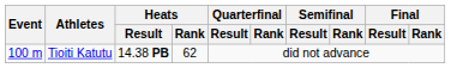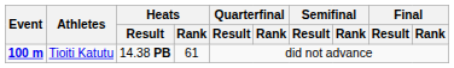 <table class="wikitable" border="1" style="font-size:90%">
 <tr>
 <th rowspan="2">Event</th>
 <th rowspan="2">Athletes</th>
 <th colspan="2">Heats</th>
 <th colspan="2">Quarterfinal</th>
 <th colspan="2">Semifinal</th>
 <th colspan="2">Final</th>
 </tr>
 <tr>
 <th>Result</th>
 <th>Rank</th>
 <th>Result</th>
 <th>Rank</th>
 <th>Result</th>
 <th>Rank</th>
 <th>Result</th>
 <th>Rank</th>
 </tr>
 <tr>
-<td><a href='#'>100 m</a></td>
+<td><strong><a href='#'>100 m</a></strong></td>
 <td><a href='#'>Tioiti Katutu</a></td>
 <td align=center>14.38 <strong>PB</strong></td>
-<td align=center>62</td>
+<td align=center>61</td>
 <td align=center colspan=6>did not advance</td>
 </tr>
 </table>
